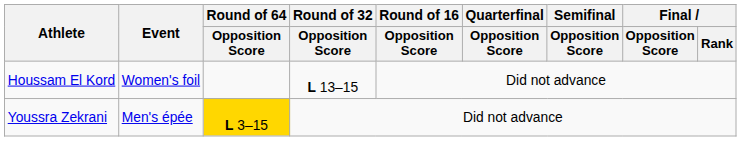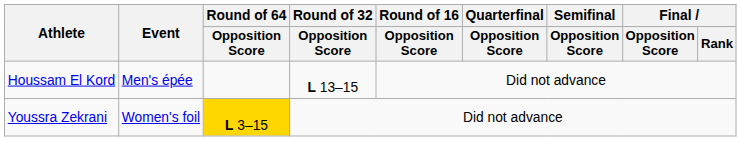 <table class="wikitable" style="font-size:90%">
 <tr>
 <th rowspan="2">Athlete</th>
 <th rowspan="2">Event</th>
 <th>Round of 64</th>
 <th>Round of 32</th>
 <th>Round of 16</th>
 <th>Quarterfinal</th>
 <th>Semifinal</th>
 <th colspan=2>Final / </th>
 </tr>
 <tr style="font-size:95%">
 <th>Opposition <br> Score</th>
 <th>Opposition <br> Score</th>
 <th>Opposition <br> Score</th>
 <th>Opposition <br> Score</th>
 <th>Opposition <br> Score</th>
 <th>Opposition <br> Score</th>
 <th>Rank</th>
 </tr>
 <tr align=center>
 <td align=left><a href='#'>Houssam El Kord</a></td>
-<td align=left><a href='#'>Women's foil</a></td>
+<td align=left><a href='#'>Men's épée</a></td>
 <td></td>
 <td><br> <strong>L</strong> 13–15</td>
 <td colspan="5">Did not advance</td>
 </tr>
 <tr align=center>
 <td align=left><a href='#'>Youssra Zekrani</a></td>
-<td align=left><a href='#'>Men's épée</a></td>
+<td align=left><a href='#'>Women's foil</a></td>
 <td style="background: gold;"><br> <strong>L</strong> 3–15</td>
 <td colspan="7">Did not advance</td>
 </tr>
 </table>
